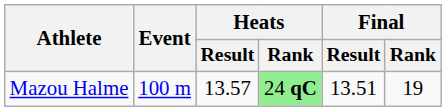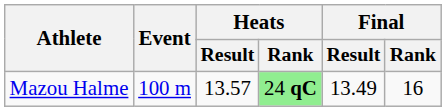 <table class="wikitable" style="font-size:90%">
 <tr>
 <th rowspan=2>Athlete</th>
 <th rowspan=2>Event</th>
 <th colspan=2>Heats</th>
 <th colspan=2>Final</th>
 </tr>
 <tr style="font-size:95%">
 <th>Result</th>
 <th>Rank</th>
 <th>Result</th>
 <th>Rank</th>
 </tr>
 <tr align=center>
 <td align=left><a href='#'>Mazou Halme</a></td>
 <td align=left><a href='#'>100 m</a></td>
 <td>13.57</td>
 <td style="background: lightgreen;">24 <strong>qC</strong></td>
-<td>13.51</td>
-<td>19</td>
+<td>13.49</td>
+<td>16</td>
 </tr>
 </table>
